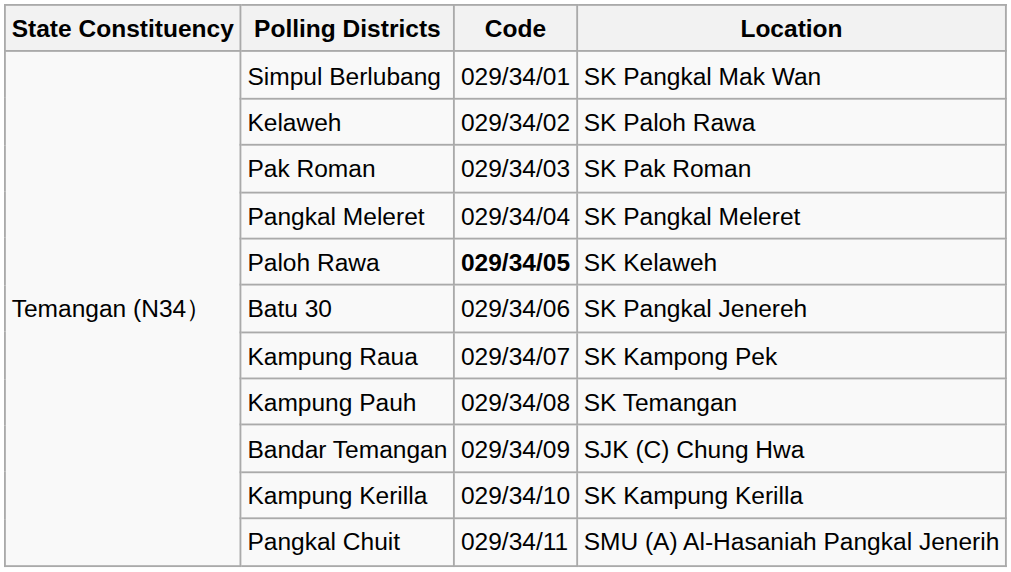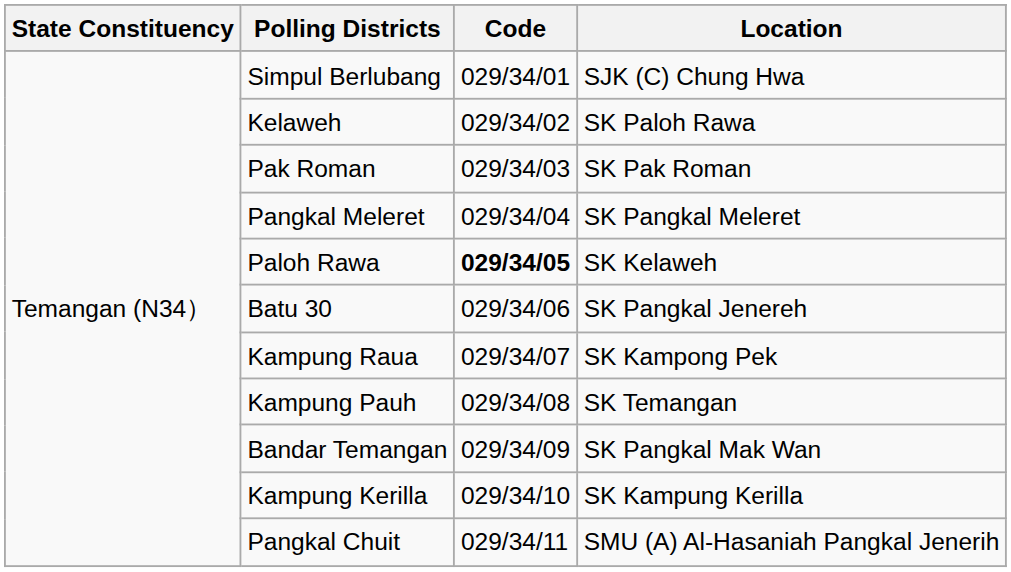 <table class="wikitable sortable mw-collapsible">
 <tr>
 <th><small>State Constituency</small></th>
 <th><small>Polling Districts</small></th>
 <th><small>Code</small></th>
 <th><small>Location</small></th>
 </tr>
 <tr>
 <td rowspan="11"><small>Temangan (N34）</small></td>
 <td><small>Simpul Berlubang</small></td>
 <td><small>029/34/01</small></td>
-<td><small>SK Pangkal Mak Wan</small></td>
+<td><small>SJK (C) Chung Hwa</small></td>
 </tr>
 <tr>
 <td><small>Kelaweh</small></td>
 <td><small>029/34/02</small></td>
 <td><small>SK Paloh Rawa</small></td>
 </tr>
 <tr>
 <td><small>Pak Roman</small></td>
 <td><small>029/34/03</small></td>
 <td><small>SK Pak Roman</small></td>
 </tr>
 <tr>
 <td><small>Pangkal Meleret</small></td>
 <td><small>029/34/04</small></td>
 <td><small>SK Pangkal Meleret</small></td>
 </tr>
 <tr>
 <td><small>Paloh Rawa</small></td>
 <td><strong><small>029/34/05</small></strong></td>
 <td><small>SK Kelaweh</small></td>
 </tr>
 <tr>
 <td><small>Batu 30</small></td>
 <td><small>029/34/06</small></td>
 <td><small>SK Pangkal Jenereh</small></td>
 </tr>
 <tr>
 <td><small>Kampung Raua</small></td>
 <td><small>029/34/07</small></td>
 <td><small>SK Kampong Pek</small></td>
 </tr>
 <tr>
 <td><small>Kampung Pauh</small></td>
 <td><small>029/34/08</small></td>
 <td><small>SK Temangan</small></td>
 </tr>
 <tr>
 <td><small>Bandar Temangan</small></td>
 <td><small>029/34/09</small></td>
-<td><small>SJK (C) Chung Hwa</small></td>
+<td><small>SK Pangkal Mak Wan</small></td>
 </tr>
 <tr>
 <td><small>Kampung Kerilla</small></td>
 <td><small>029/34/10</small></td>
 <td><small>SK Kampung Kerilla</small></td>
 </tr>
 <tr>
 <td><small>Pangkal Chuit</small></td>
 <td><small>029/34/11</small></td>
 <td><small>SMU (A) Al-Hasaniah Pangkal Jenerih</small></td>
 </tr>
 </table>
